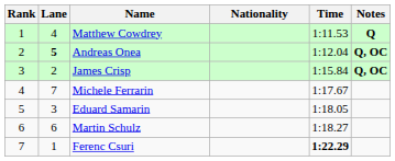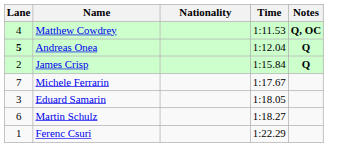 <table class="wikitable sortable" style="text-align:center">
 <tr>
-<th>Rank</th>
 <th>Lane</th>
 <th style="width:180px">Name</th>
 <th style="width:125px">Nationality</th>
 <th>Time</th>
 <th>Notes</th>
 </tr>
 <tr style="background:#cfc;">
-<td>1</td>
 <td>4</td>
 <td style="text-align:left;"><a href='#'>Matthew Cowdrey</a></td>
 <td style="text-align:left;"></td>
 <td>1:11.53</td>
+<td><strong>Q, OC</strong></td>
+</tr>
+<tr style="background:#cfc;">
+<td><strong>5</strong></td>
+<td style="text-align:left;"><a href='#'>Andreas Onea</a></td>
+<td style="text-align:left;"></td>
+<td>1:12.04</td>
 <td><strong>Q</strong></td>
 </tr>
 <tr style="background:#cfc;">
 <td>2</td>
-<td><strong>5</strong></td>
-<td style="text-align:left;"><a href='#'>Andreas Onea</a></td>
-<td style="text-align:left;"></td>
-<td>1:12.04</td>
-<td><strong>Q, OC</strong></td>
-</tr>
-<tr style="background:#cfc;">
-<td>3</td>
-<td>2</td>
 <td style="text-align:left;"><a href='#'>James Crisp</a></td>
 <td style="text-align:left;"></td>
 <td>1:15.84</td>
-<td><strong>Q, OC</strong></td>
+<td><strong>Q</strong></td>
 </tr>
 <tr>
-<td>4</td>
 <td>7</td>
 <td style="text-align:left;"><a href='#'>Michele Ferrarin</a></td>
 <td style="text-align:left;"></td>
 <td>1:17.67</td>
 <td></td>
 </tr>
 <tr>
-<td>5</td>
 <td>3</td>
 <td style="text-align:left;"><a href='#'>Eduard Samarin</a></td>
 <td style="text-align:left;"></td>
 <td>1:18.05</td>
 <td></td>
 </tr>
 <tr>
 <td>6</td>
-<td>6</td>
 <td style="text-align:left;"><a href='#'>Martin Schulz</a></td>
 <td style="text-align:left;"></td>
 <td>1:18.27</td>
 <td></td>
 </tr>
 <tr>
-<td>7</td>
 <td>1</td>
 <td style="text-align:left;"><a href='#'>Ferenc Csuri</a></td>
 <td style="text-align:left;"></td>
-<td><strong>1:22.29</strong></td>
+<td>1:22.29</td>
 <td></td>
 </tr>
 </table>
